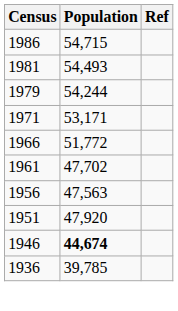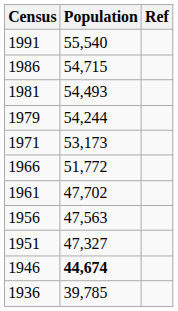 <table class="wikitable sortable">
 <tr>
 <th data-sort-type="number">Census</th>
 <th data-sort-type="number">Population</th>
 <th class="unsortable">Ref</th>
+</tr>
+<tr>
+<td>1991</td>
+<td>55,540</td>
+<td></td>
 </tr>
 <tr>
 <td>1986</td>
 <td>54,715</td>
 <td></td>
 </tr>
 <tr>
 <td>1981</td>
 <td>54,493</td>
 <td></td>
 </tr>
 <tr>
 <td>1979</td>
 <td>54,244</td>
 <td></td>
 </tr>
 <tr>
 <td>1971</td>
-<td>53,171</td>
+<td>53,173</td>
 <td></td>
 </tr>
 <tr>
 <td>1966</td>
 <td>51,772</td>
 <td></td>
 </tr>
 <tr>
 <td>1961</td>
 <td>47,702</td>
 <td></td>
 </tr>
 <tr>
 <td>1956</td>
 <td>47,563</td>
 <td></td>
 </tr>
 <tr>
 <td>1951</td>
-<td>47,920</td>
+<td>47,327</td>
 <td></td>
 </tr>
 <tr>
 <td>1946</td>
 <td><strong>44,674</strong></td>
 <td></td>
 </tr>
 <tr>
 <td>1936</td>
 <td>39,785</td>
 <td></td>
 </tr>
 </table>
